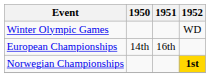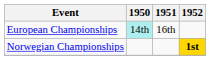 <table class="wikitable">
 <tr>
 <th>Event</th>
 <th>1950</th>
 <th>1951</th>
 <th>1952</th>
 </tr>
 <tr>
-<td><a href='#'>Winter Olympic Games</a></td>
-<td></td>
-<td></td>
-<td align="center">WD</td>
-</tr>
-<tr>
 <td><a href='#'>European Championships</a></td>
-<td align="center">14th</td>
+<td align="center" style="background: paleturquoise;">14th</td>
 <td align="center">16th</td>
 <td></td>
 </tr>
 <tr>
 <td><a href='#'>Norwegian Championships</a></td>
 <td></td>
 <td></td>
 <td align="center" bgcolor="gold"><strong>1st</strong></td>
 </tr>
 <tr>
 </tr>
 </table>
